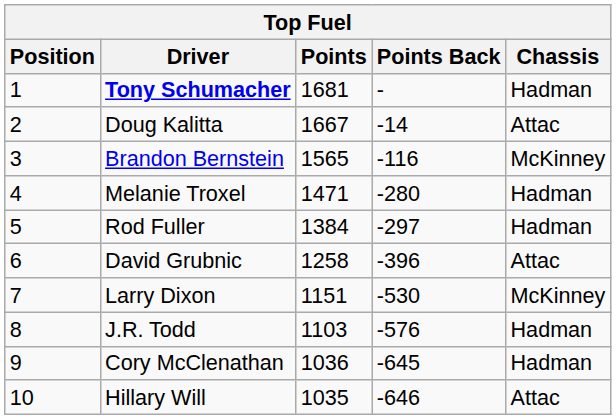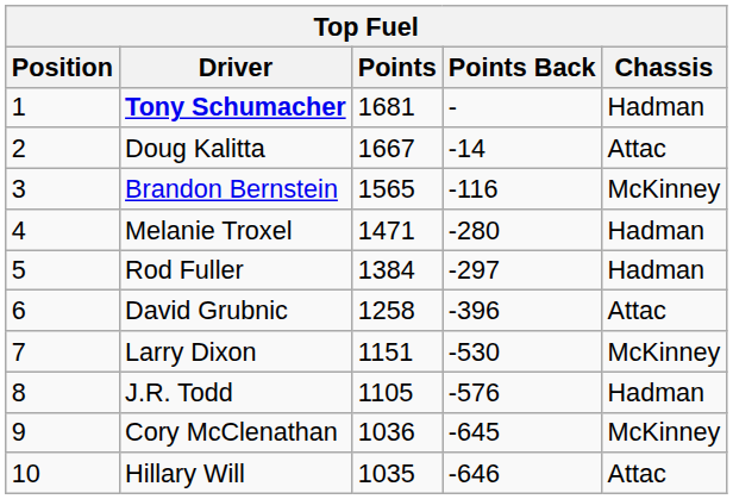 <table class="wikitable" style="font-size:90%;">
 <tr>
 <th colspan="5">Top Fuel</th>
 </tr>
 <tr>
 <th>Position</th>
 <th>Driver</th>
 <th>Points</th>
 <th>Points Back</th>
 <th>Chassis</th>
 </tr>
 <tr>
 <td>1</td>
 <td><strong><a href='#'>Tony Schumacher</a></strong></td>
 <td>1681</td>
 <td>-</td>
 <td>Hadman</td>
 </tr>
 <tr>
 <td>2</td>
 <td>Doug Kalitta</td>
 <td>1667</td>
 <td>-14</td>
 <td>Attac</td>
 </tr>
 <tr>
 <td>3</td>
 <td><a href='#'>Brandon Bernstein</a></td>
 <td>1565</td>
 <td>-116</td>
 <td>McKinney</td>
 </tr>
 <tr>
 <td>4</td>
 <td>Melanie Troxel</td>
 <td>1471</td>
 <td>-280</td>
 <td>Hadman</td>
 </tr>
 <tr>
 <td>5</td>
 <td>Rod Fuller</td>
 <td>1384</td>
 <td>-297</td>
 <td>Hadman</td>
 </tr>
 <tr>
 <td>6</td>
 <td>David Grubnic</td>
 <td>1258</td>
 <td>-396</td>
 <td>Attac</td>
 </tr>
 <tr>
 <td>7</td>
 <td>Larry Dixon</td>
 <td>1151</td>
 <td>-530</td>
 <td>McKinney</td>
 </tr>
 <tr>
 <td>8</td>
 <td>J.R. Todd</td>
-<td>1103</td>
+<td>1105</td>
 <td>-576</td>
 <td>Hadman</td>
 </tr>
 <tr>
 <td>9</td>
 <td>Cory McClenathan</td>
 <td>1036</td>
 <td>-645</td>
-<td>Hadman</td>
+<td>McKinney</td>
 </tr>
 <tr>
 <td>10</td>
 <td>Hillary Will</td>
 <td>1035</td>
 <td>-646</td>
 <td>Attac</td>
 </tr>
 </table>
